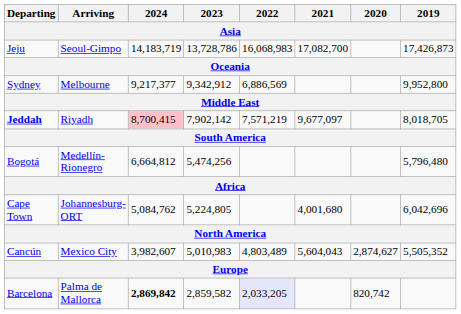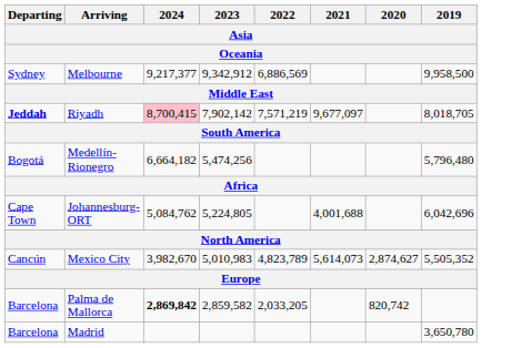 <table class="wikitable sortable">
 <tr style="background:lightgrey;">
 <th>Departing</th>
 <th>Arriving</th>
 <th>2024</th>
 <th>2023</th>
 <th>2022</th>
 <th>2021</th>
 <th>2020</th>
 <th>2019</th>
 </tr>
 <tr>
 <th colspan="8"><a href='#'>Asia</a></th>
 </tr>
 <tr>
-<td> <a href='#'>Jeju</a></td>
-<td> <a href='#'>Seoul-Gimpo</a></td>
-<td>14,183,719</td>
-<td>13,728,786</td>
-<td>16,068,983</td>
-<td>17,082,700</td>
-<td></td>
-<td>17,426,873</td>
-</tr>
-<tr>
 <th colspan="8"><a href='#'>Oceania</a></th>
 </tr>
 <tr>
 <td> <a href='#'>Sydney</a></td>
 <td> <a href='#'>Melbourne</a></td>
 <td>9,217,377</td>
 <td>9,342,912</td>
 <td>6,886,569</td>
 <td></td>
 <td></td>
-<td>9,952,800</td>
+<td>9,958,500</td>
 </tr>
 <tr>
 <th colspan="8"><a href='#'>Middle East</a></th>
 </tr>
 <tr>
 <td><strong> <a href='#'>Jeddah</a></strong></td>
 <td> <a href='#'>Riyadh</a></td>
 <td style="background: pink;">8,700,415</td>
 <td>7,902,142</td>
 <td>7,571,219</td>
 <td>9,677,097</td>
 <td></td>
 <td>8,018,705</td>
 </tr>
 <tr>
 <th colspan="8"><a href='#'>South America</a></th>
 </tr>
 <tr>
 <td> <a href='#'>Bogotá</a></td>
 <td> <a href='#'>Medellín-Rionegro</a></td>
-<td>6,664,812</td>
+<td>6,664,182</td>
 <td>5,474,256</td>
 <td></td>
 <td></td>
 <td></td>
 <td>5,796,480</td>
 </tr>
 <tr>
 <th colspan="8"><a href='#'>Africa</a></th>
 </tr>
 <tr>
 <td> <a href='#'>Cape Town</a></td>
 <td> <a href='#'>Johannesburg-ORT</a></td>
 <td>5,084,762</td>
 <td>5,224,805</td>
 <td></td>
-<td>4,001,680</td>
+<td>4,001,688</td>
 <td></td>
 <td>6,042,696</td>
 </tr>
 <tr>
 <th colspan="8"><a href='#'>North America</a></th>
 </tr>
 <tr>
 <td> <a href='#'>Cancún</a></td>
 <td> <a href='#'>Mexico City</a></td>
-<td>3,982,607</td>
+<td>3,982,670</td>
 <td>5,010,983</td>
-<td>4,803,489</td>
-<td>5,604,043</td>
+<td>4,823,789</td>
+<td>5,614,073</td>
 <td>2,874,627</td>
 <td>5,505,352</td>
 </tr>
 <tr>
 <th colspan="8"><a href='#'>Europe</a></th>
 </tr>
 <tr>
 <td> <a href='#'>Barcelona</a></td>
 <td> <a href='#'>Palma de Mallorca</a></td>
 <td><strong>2,869,842</strong></td>
 <td>2,859,582</td>
-<td style="background: lavender;">2,033,205</td>
+<td>2,033,205</td>
 <td></td>
 <td>820,742</td>
 <td></td>
 </tr>
+<tr>
+<td> <a href='#'>Barcelona</a></td>
+<td> <a href='#'>Madrid</a></td>
+<td></td>
+<td></td>
+<td></td>
+<td></td>
+<td></td>
+<td>3,650,780</td>
+</tr>
 </table>
